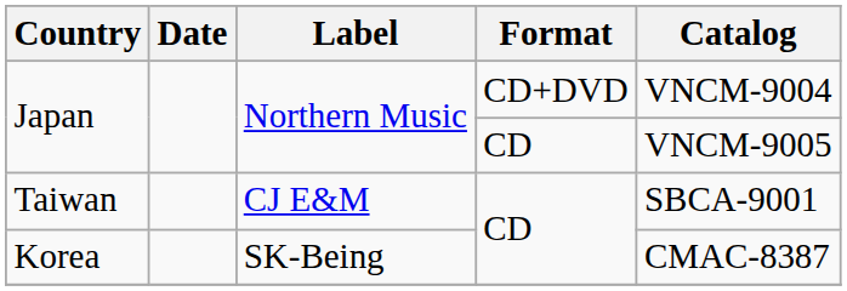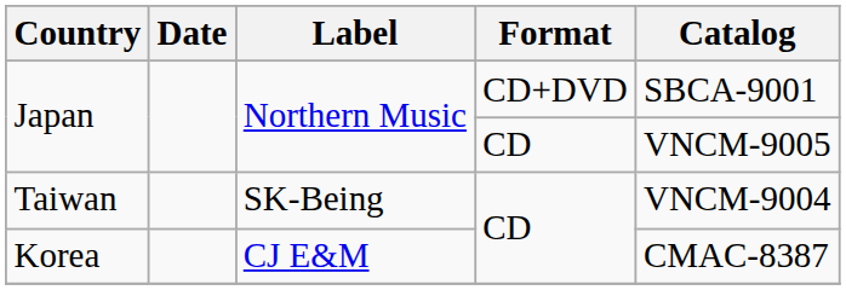 <table class="wikitable">
 <tr>
 <th>Country</th>
 <th>Date</th>
 <th>Label</th>
 <th>Format</th>
 <th>Catalog</th>
 </tr>
 <tr>
 <td rowspan="2">Japan</td>
 <td rowspan="2"></td>
 <td rowspan="2"><a href='#'>Northern Music</a></td>
 <td>CD+DVD</td>
-<td>VNCM-9004</td>
+<td>SBCA-9001</td>
 </tr>
 <tr>
 <td>CD</td>
 <td>VNCM-9005</td>
 </tr>
 <tr>
 <td>Taiwan</td>
 <td></td>
-<td><a href='#'>CJ E&M</a></td>
+<td>SK-Being</td>
 <td rowspan="2">CD</td>
-<td>SBCA-9001</td>
+<td>VNCM-9004</td>
 </tr>
 <tr>
 <td>Korea</td>
 <td></td>
-<td>SK-Being</td>
+<td><a href='#'>CJ E&M</a></td>
 <td>CMAC-8387</td>
 </tr>
 <tr>
 </tr>
 </table>
